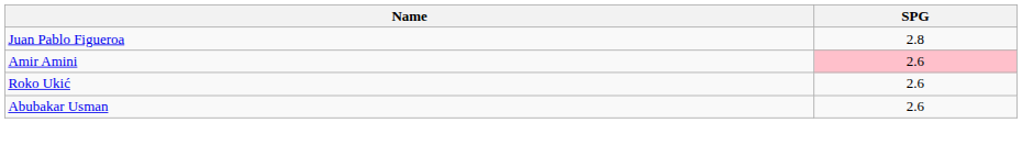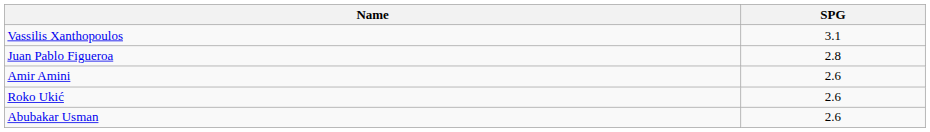 <table class=wikitable width="90%">
 <tr>
 <th width="80%">Name</th>
 <th width="20%">SPG</th>
+</tr>
+<tr>
+<td> <a href='#'>Vassilis Xanthopoulos</a></td>
+<td align=center>3.1</td>
 </tr>
 <tr>
 <td> <a href='#'>Juan Pablo Figueroa</a></td>
 <td align=center>2.8</td>
 </tr>
 <tr>
 <td> <a href='#'>Amir Amini</a></td>
-<td align=center style="background: pink;">2.6</td>
+<td align=center>2.6</td>
 </tr>
 <tr>
 <td> <a href='#'>Roko Ukić</a></td>
 <td align=center>2.6</td>
 </tr>
 <tr>
 <td> <a href='#'>Abubakar Usman</a></td>
 <td align=center>2.6</td>
 </tr>
 </table>
